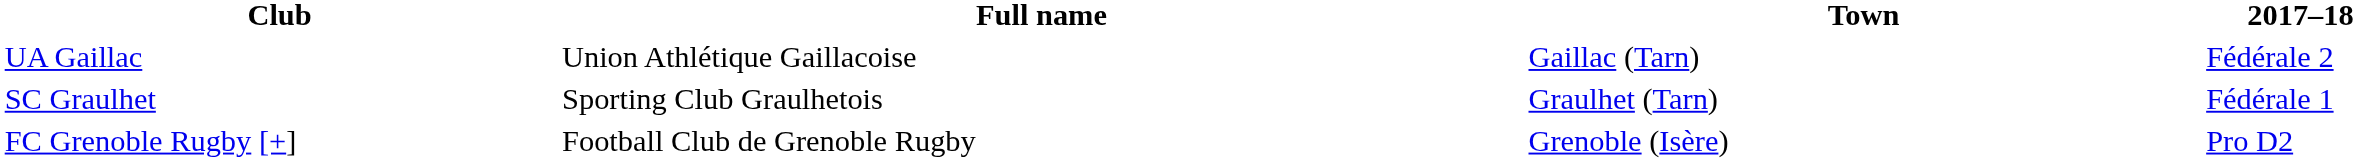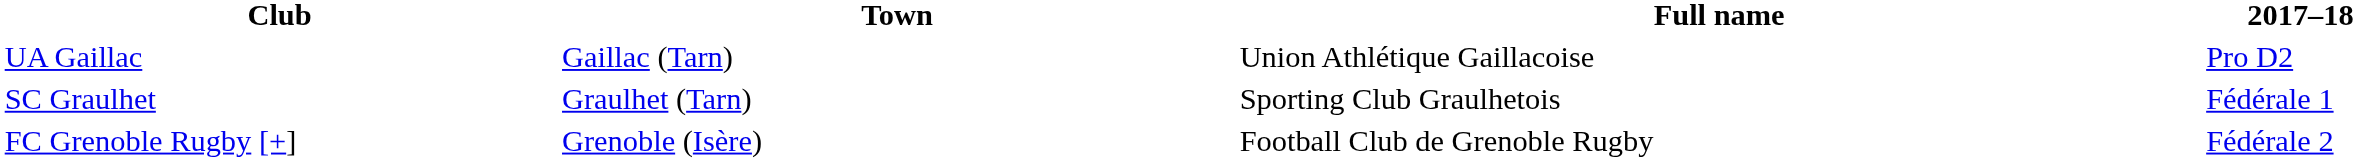 <table style="width:100%;">
 <tr>
 <th style="width:23%;">Club</th>
+<th style="width:28%;">Town</th>
 <th style="width:40%;">Full name</th>
-<th style="width:28%;">Town</th>
 <th style="width:8%;">2017–18</th>
 </tr>
 <tr>
 <td><a href='#'>UA Gaillac</a></td>
+<td><a href='#'>Gaillac</a> (<a href='#'>Tarn</a>)</td>
 <td>Union Athlétique Gaillacoise</td>
-<td><a href='#'>Gaillac</a> (<a href='#'>Tarn</a>)</td>
-<td><a href='#'>Fédérale 2</a></td>
+<td><a href='#'>Pro D2</a></td>
 </tr>
 <tr>
 <td><a href='#'>SC Graulhet</a></td>
+<td><a href='#'>Graulhet</a> (<a href='#'>Tarn</a>)</td>
 <td>Sporting Club Graulhetois</td>
-<td><a href='#'>Graulhet</a> (<a href='#'>Tarn</a>)</td>
 <td><a href='#'>Fédérale 1</a></td>
 </tr>
 <tr>
 <td><a href='#'>FC Grenoble Rugby</a> <a href='#'>[+</a>]</td>
+<td><a href='#'>Grenoble</a> (<a href='#'>Isère</a>)</td>
 <td>Football Club de Grenoble Rugby</td>
-<td><a href='#'>Grenoble</a> (<a href='#'>Isère</a>)</td>
-<td><a href='#'>Pro D2</a></td>
+<td><a href='#'>Fédérale 2</a></td>
 </tr>
 </table>
